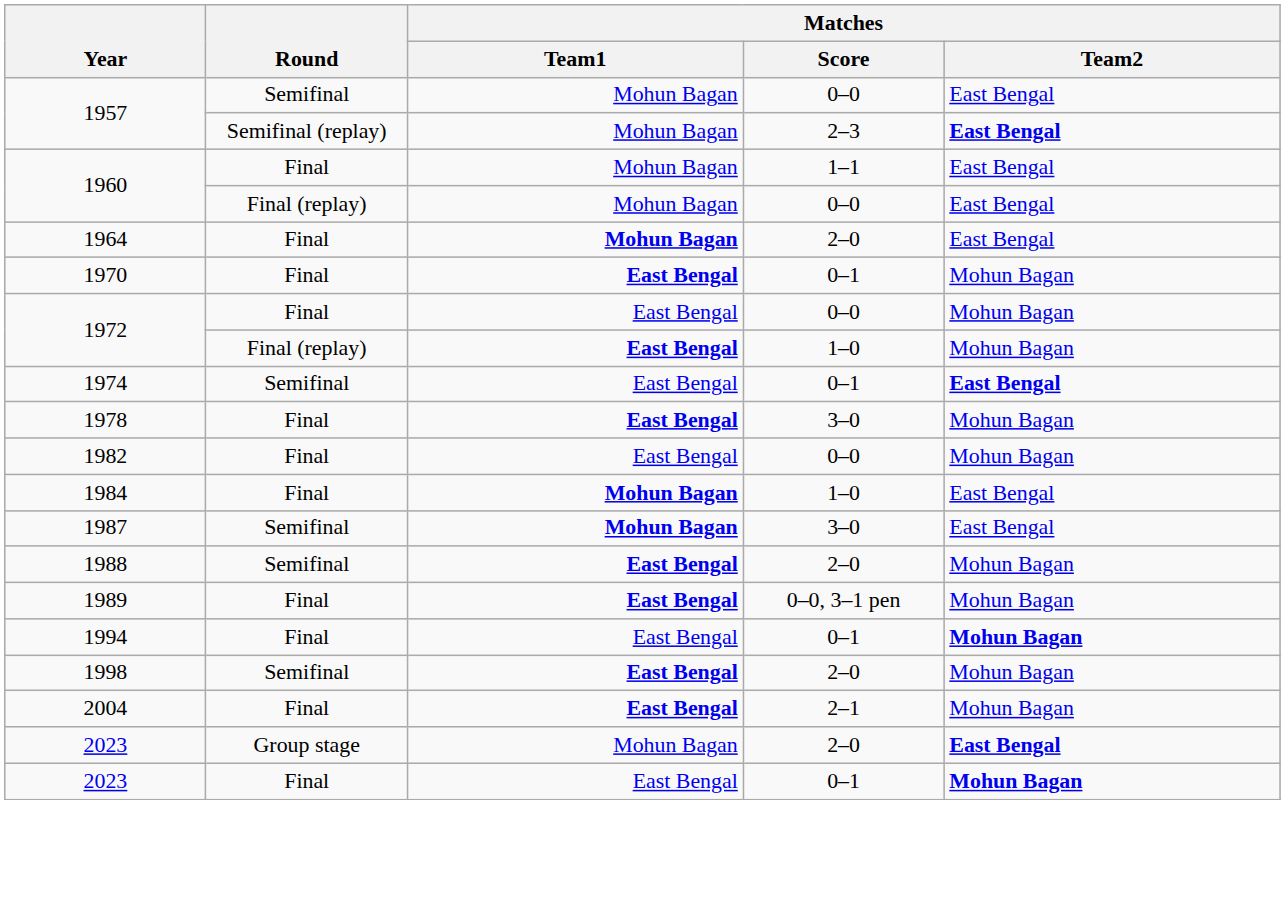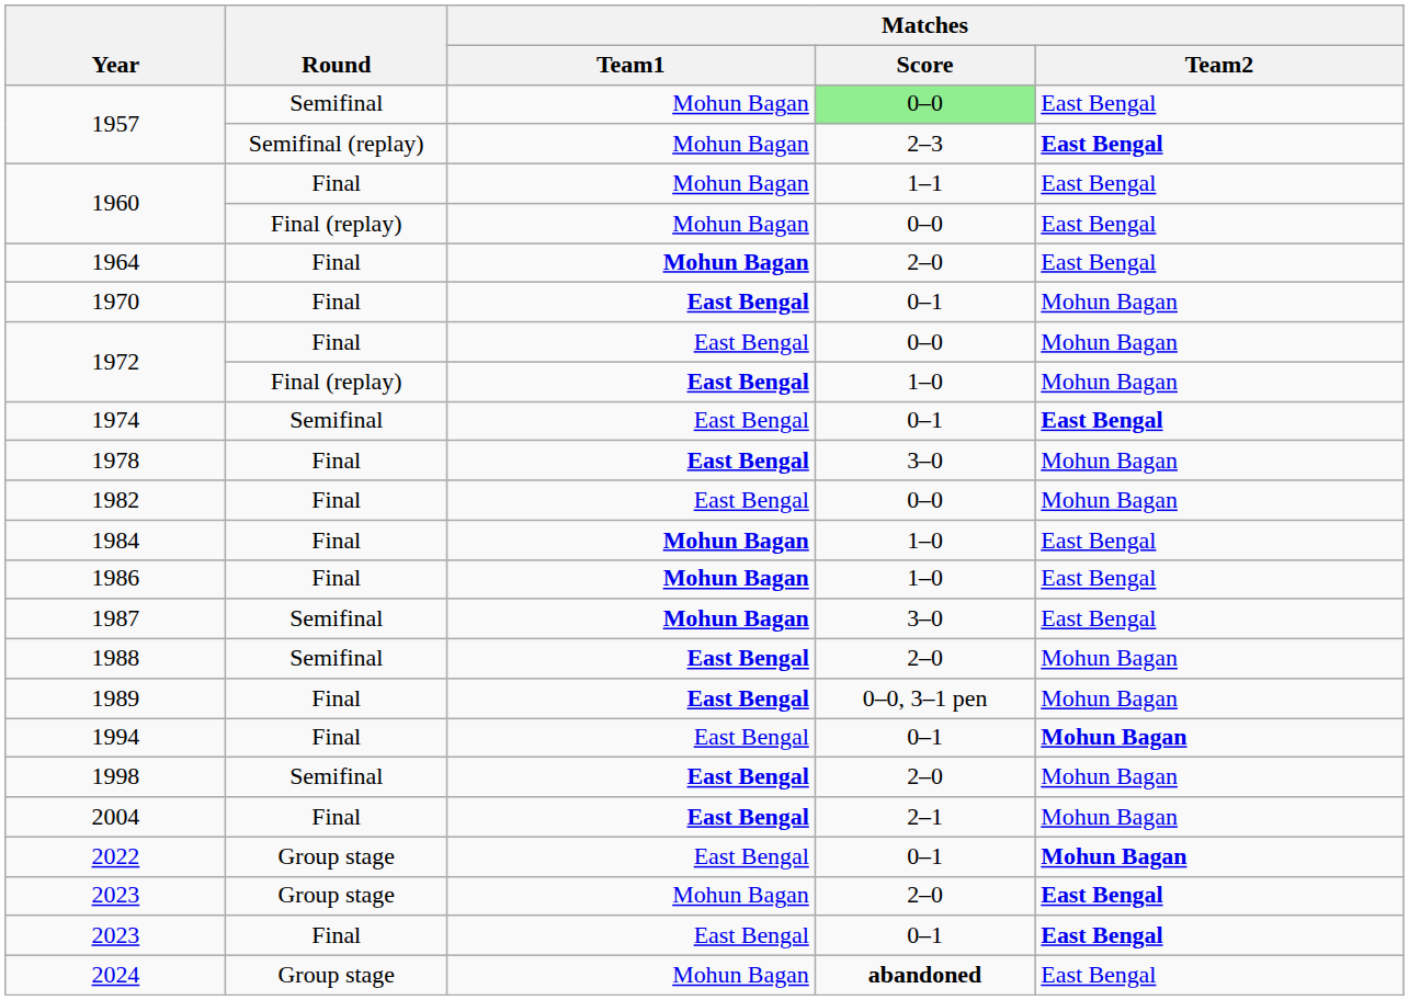 <table class="wikitable" style="font-size:90%; width:95%; text-align:center">
 <tr>
 <th rowspan="2" valign="bottom" width="15%">Year</th>
 <th rowspan="2" valign="bottom" width="15%">Round</th>
 <th colspan="3" width="65%">Matches</th>
 </tr>
 <tr>
 <th width="25%">Team1</th>
 <th width="15%">Score</th>
 <th width="25%">Team2</th>
 </tr>
 <tr>
 <td rowspan="2">1957</td>
 <td>Semifinal</td>
 <td align="right"><a href='#'>Mohun Bagan</a></td>
-<td align="center">0–0</td>
+<td align="center" style="background: lightgreen;">0–0</td>
 <td align="left"><a href='#'>East Bengal</a></td>
 </tr>
 <tr>
 <td>Semifinal (replay)</td>
 <td align="right"><a href='#'>Mohun Bagan</a></td>
 <td align="center">2–3</td>
 <td align="left"><strong><a href='#'>East Bengal</a></strong></td>
 </tr>
 <tr>
 <td rowspan="2">1960</td>
 <td>Final</td>
 <td align="right"><a href='#'>Mohun Bagan</a></td>
 <td align="center">1–1</td>
 <td align="left"><a href='#'>East Bengal</a></td>
 </tr>
 <tr>
 <td>Final (replay)</td>
 <td align="right"><a href='#'>Mohun Bagan</a></td>
 <td align="center">0–0</td>
 <td align="left"><a href='#'>East Bengal</a></td>
 </tr>
 <tr>
 <td>1964</td>
 <td>Final</td>
 <td align="right"><strong><a href='#'>Mohun Bagan</a></strong></td>
 <td align="center">2–0</td>
 <td align="left"><a href='#'>East Bengal</a></td>
 </tr>
 <tr>
 <td>1970</td>
 <td>Final</td>
 <td align="right"><strong><a href='#'>East Bengal</a></strong></td>
 <td align="center">0–1</td>
 <td align="left"><a href='#'>Mohun Bagan</a></td>
 </tr>
 <tr>
 <td rowspan="2">1972</td>
 <td>Final</td>
 <td align="right"><a href='#'>East Bengal</a></td>
 <td align="center">0–0</td>
 <td align="left"><a href='#'>Mohun Bagan</a></td>
 </tr>
 <tr>
 <td>Final (replay)</td>
 <td align="right"><strong><a href='#'>East Bengal</a></strong></td>
 <td align="center">1–0</td>
 <td align="left"><a href='#'>Mohun Bagan</a></td>
 </tr>
 <tr>
 <td>1974</td>
 <td>Semifinal</td>
 <td align="right"><a href='#'>East Bengal</a></td>
 <td align="center">0–1</td>
 <td align="left"><strong><a href='#'>East Bengal</a></strong></td>
 </tr>
 <tr>
 <td>1978</td>
 <td>Final</td>
 <td align="right"><strong><a href='#'>East Bengal</a></strong></td>
 <td align="center">3–0</td>
 <td align="left"><a href='#'>Mohun Bagan</a></td>
 </tr>
 <tr>
 <td>1982</td>
 <td>Final</td>
 <td align="right"><a href='#'>East Bengal</a></td>
 <td align="center">0–0</td>
 <td align="left"><a href='#'>Mohun Bagan</a></td>
 </tr>
 <tr>
 <td>1984</td>
 <td>Final</td>
 <td align="right"><strong><a href='#'>Mohun Bagan</a></strong></td>
 <td align="center">1–0</td>
 <td align="left"><a href='#'>East Bengal</a></td>
 </tr>
 <tr>
+<td>1986</td>
+<td>Final</td>
+<td align="right"><strong><a href='#'>Mohun Bagan</a></strong></td>
+<td align="center">1–0</td>
+<td align="left"><a href='#'>East Bengal</a></td>
+</tr>
+<tr>
 <td>1987</td>
 <td>Semifinal</td>
 <td align="right"><strong><a href='#'>Mohun Bagan</a></strong></td>
 <td align="center">3–0</td>
 <td align="left"><a href='#'>East Bengal</a></td>
 </tr>
 <tr>
 <td>1988</td>
 <td>Semifinal</td>
 <td align="right"><strong><a href='#'>East Bengal</a></strong></td>
 <td align="center">2–0</td>
 <td align="left"><a href='#'>Mohun Bagan</a></td>
 </tr>
 <tr>
 <td>1989</td>
 <td>Final</td>
 <td align="right"><strong><a href='#'>East Bengal</a></strong></td>
 <td align="center">0–0, 3–1 pen</td>
 <td align="left"><a href='#'>Mohun Bagan</a></td>
 </tr>
 <tr>
 <td>1994</td>
 <td>Final</td>
 <td align="right"><a href='#'>East Bengal</a></td>
 <td align="center">0–1</td>
 <td align="left"><strong><a href='#'>Mohun Bagan</a></strong></td>
 </tr>
 <tr>
 <td>1998</td>
 <td>Semifinal</td>
 <td align="right"><strong><a href='#'>East Bengal</a></strong></td>
 <td align="center">2–0</td>
 <td align="left"><a href='#'>Mohun Bagan</a></td>
 </tr>
 <tr>
 <td>2004</td>
 <td>Final</td>
 <td align="right"><strong><a href='#'>East Bengal</a></strong></td>
 <td align="center">2–1</td>
 <td align="left"><a href='#'>Mohun Bagan</a></td>
 </tr>
 <tr>
+<td><a href='#'>2022</a></td>
+<td>Group stage</td>
+<td align="right"><a href='#'>East Bengal</a></td>
+<td align="center">0–1</td>
+<td align="left"><strong><a href='#'>Mohun Bagan</a></strong></td>
+</tr>
+<tr>
 <td><a href='#'>2023</a></td>
 <td>Group stage</td>
 <td align="right"><a href='#'>Mohun Bagan</a></td>
 <td align="center">2–0</td>
 <td align="left"><strong><a href='#'>East Bengal</a></strong></td>
 </tr>
 <tr>
 <td><a href='#'>2023</a></td>
 <td>Final</td>
 <td align="right"><a href='#'>East Bengal</a></td>
 <td align="center">0–1</td>
-<td align="left"><strong><a href='#'>Mohun Bagan</a></strong></td>
+<td align="left"><strong><a href='#'>East Bengal</a></strong></td>
+</tr>
+<tr>
+<td><a href='#'>2024</a></td>
+<td>Group stage</td>
+<td align="right"><a href='#'>Mohun Bagan</a></td>
+<td align="center"><strong>abandoned</strong></td>
+<td align="left"><a href='#'>East Bengal</a></td>
 </tr>
 <tr>
 </tr>
 </table>
